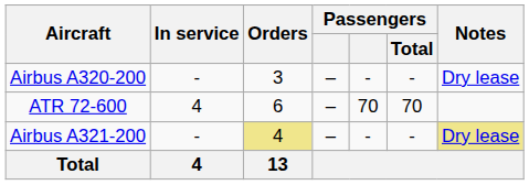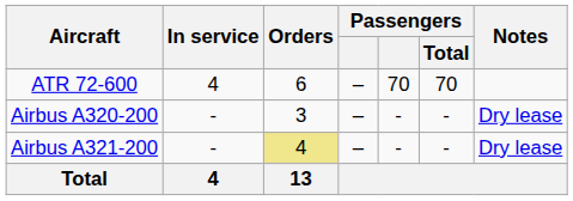 <table class="wikitable" style="text-align:center; margin:0.5em auto">
 <tr>
 <th rowspan="2">Aircraft</th>
 <th rowspan="2">In service</th>
 <th rowspan="2">Orders</th>
 <th colspan="3">Passengers</th>
 <th rowspan="2">Notes</th>
 </tr>
 <tr>
 <th style="width:25px;"></th>
 <th style="width:25px;"></th>
 <th style="width:25px;">Total</th>
 </tr>
 <tr>
+<td><a href='#'>ATR 72-600</a></td>
+<td>4</td>
+<td>6</td>
+<td>–</td>
+<td>70</td>
+<td>70</td>
+<td></td>
+</tr>
+<tr>
 <td><a href='#'>Airbus A320-200</a></td>
 <td>-</td>
 <td>3</td>
 <td>–</td>
 <td>-</td>
 <td>-</td>
 <td><a href='#'>Dry lease</a></td>
 </tr>
 <tr>
-<td><a href='#'>ATR 72-600</a></td>
-<td>4</td>
-<td>6</td>
-<td>–</td>
-<td>70</td>
-<td>70</td>
-<td></td>
-</tr>
-<tr>
 <td><a href='#'>Airbus A321-200</a></td>
 <td>-</td>
 <td style="background: khaki;">4</td>
 <td>–</td>
 <td>-</td>
 <td>-</td>
-<td style="background: khaki;"><a href='#'>Dry lease</a></td>
+<td><a href='#'>Dry lease</a></td>
 </tr>
 <tr |->
 <th>Total</th>
 <th>4</th>
 <th>13</th>
 <th colspan=4></th>
 </tr>
 </table>
